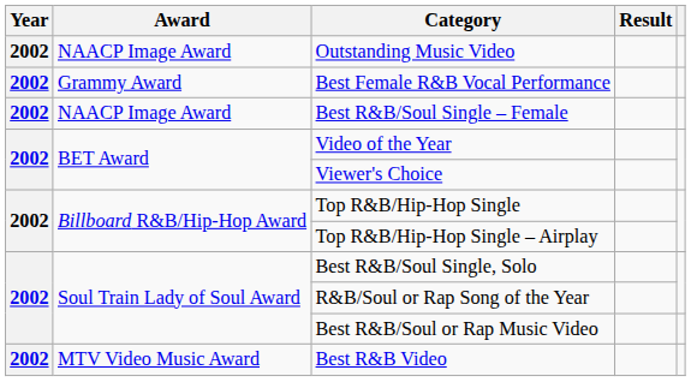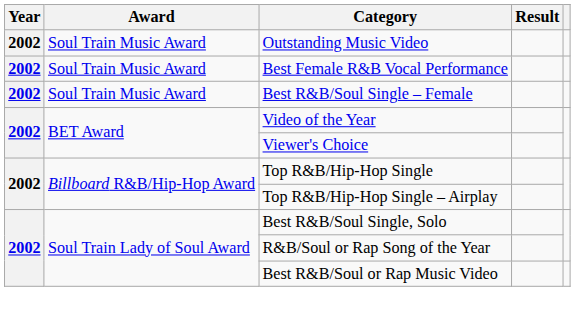 <table class="wikitable plainrowheaders">
 <tr>
 <th scope="col">Year</th>
 <th scope="col">Award</th>
 <th scope="col">Category</th>
 <th scope="col">Result</th>
 <th scope="col"></th>
 </tr>
 <tr>
 <th scope="row">2002</th>
-<td><a href='#'>NAACP Image Award</a></td>
+<td><a href='#'>Soul Train Music Award</a></td>
 <td><a href='#'>Outstanding Music Video</a></td>
 <td></td>
 <td></td>
 </tr>
 <tr>
 <th scope="row"><a href='#'>2002</a></th>
-<td><a href='#'>Grammy Award</a></td>
+<td><a href='#'>Soul Train Music Award</a></td>
 <td><a href='#'>Best Female R&B Vocal Performance</a></td>
 <td></td>
 <td></td>
 </tr>
 <tr>
 <th scope="row"><a href='#'>2002</a></th>
-<td><a href='#'>NAACP Image Award</a></td>
+<td><a href='#'>Soul Train Music Award</a></td>
 <td><a href='#'>Best R&B/Soul Single – Female</a></td>
 <td></td>
 <td></td>
 </tr>
 <tr>
 <th scope="row" rowspan="2"><a href='#'>2002</a></th>
 <td rowspan="2"><a href='#'>BET Award</a></td>
 <td><a href='#'>Video of the Year</a></td>
 <td></td>
 <td rowspan="2"></td>
 </tr>
 <tr>
 <td><a href='#'>Viewer's Choice</a></td>
 <td></td>
 </tr>
 <tr>
 <th rowspan="2" scope="row">2002</th>
 <td rowspan="2"><a href='#'><em>Billboard</em> R&B/Hip-Hop Award</a></td>
 <td>Top R&B/Hip-Hop Single</td>
 <td></td>
 <td rowspan="2"></td>
 </tr>
 <tr>
 <td>Top R&B/Hip-Hop Single – Airplay</td>
 <td></td>
 </tr>
 <tr>
 <th rowspan="3" scope="row"><a href='#'>2002</a></th>
 <td rowspan="3"><a href='#'>Soul Train Lady of Soul Award</a></td>
 <td>Best R&B/Soul Single, Solo</td>
 <td></td>
 <td rowspan="2"></td>
 </tr>
 <tr>
 <td>R&B/Soul or Rap Song of the Year</td>
 <td></td>
 </tr>
 <tr>
 <td>Best R&B/Soul or Rap Music Video</td>
 <td></td>
 <td></td>
 </tr>
-<tr>
-<th scope="row"><a href='#'>2002</a></th>
-<td><a href='#'>MTV Video Music Award</a></td>
-<td><a href='#'>Best R&B Video</a></td>
-<td></td>
-<td></td>
-</tr>
 </table>
